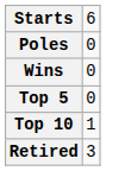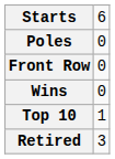 <table class="wikitable" style="text-align:center">
 <tr>
 <th>Starts</th>
 <td>6</td>
 </tr>
 <tr>
 <th>Poles</th>
 <td>0</td>
 </tr>
 <tr>
-<th>Wins</th>
+<th>Front Row</th>
 <td>0</td>
 </tr>
 <tr>
-<th>Top 5</th>
+<th>Wins</th>
 <td>0</td>
 </tr>
 <tr>
 <th>Top 10</th>
 <td>1</td>
 </tr>
 <tr>
 <th>Retired</th>
 <td>3</td>
 </tr>
 </table>
